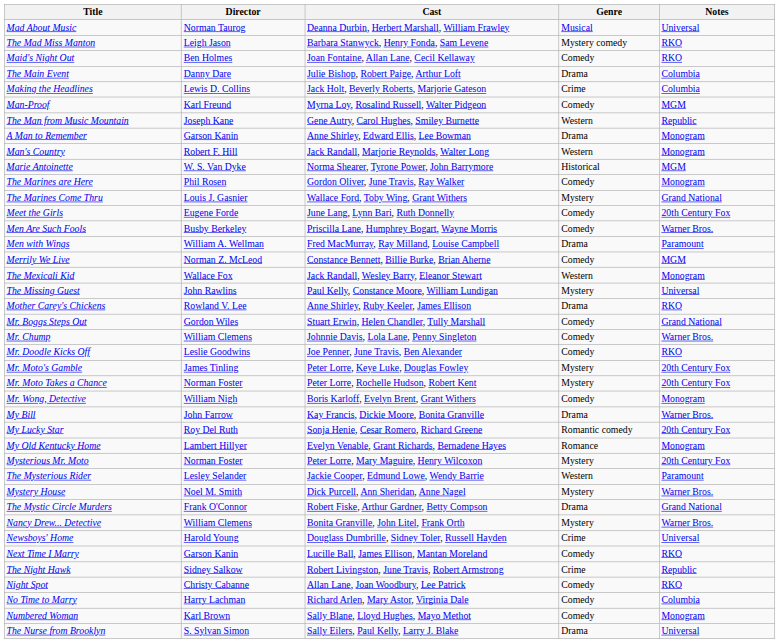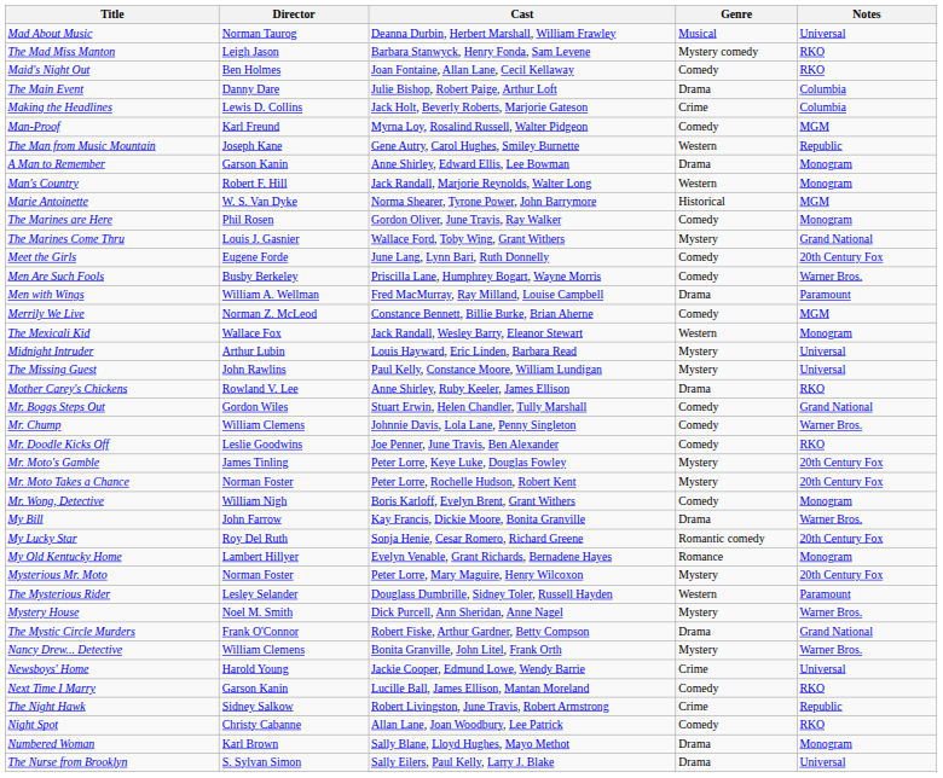 <table class="wikitable" style="width:100%;">
 <tr>
 <th style="width:23%;">Title</th>
 <th style="width:16%;">Director</th>
 <th style="width:33%;">Cast</th>
 <th style="width:13%;">Genre</th>
 <th style="width:15%;">Notes</th>
 </tr>
 <tr>
 <td><em><a href='#'>Mad About Music</a></em></td>
 <td><a href='#'>Norman Taurog</a></td>
 <td><a href='#'>Deanna Durbin</a>, <a href='#'>Herbert Marshall</a>, <a href='#'>William Frawley</a></td>
 <td><a href='#'>Musical</a></td>
 <td><a href='#'>Universal</a></td>
 </tr>
 <tr>
 <td><em><a href='#'>The Mad Miss Manton</a></em></td>
 <td><a href='#'>Leigh Jason</a></td>
 <td><a href='#'>Barbara Stanwyck</a>, <a href='#'>Henry Fonda</a>, <a href='#'>Sam Levene</a></td>
 <td>Mystery comedy</td>
 <td><a href='#'>RKO</a></td>
 </tr>
 <tr>
 <td><em><a href='#'>Maid's Night Out</a></em></td>
 <td><a href='#'>Ben Holmes</a></td>
 <td><a href='#'>Joan Fontaine</a>, <a href='#'>Allan Lane</a>, <a href='#'>Cecil Kellaway</a></td>
 <td>Comedy</td>
 <td><a href='#'>RKO</a></td>
 </tr>
 <tr>
 <td><em><a href='#'>The Main Event</a></em></td>
 <td><a href='#'>Danny Dare</a></td>
 <td><a href='#'>Julie Bishop</a>, <a href='#'>Robert Paige</a>, <a href='#'>Arthur Loft</a></td>
 <td>Drama</td>
 <td><a href='#'>Columbia</a></td>
 </tr>
 <tr>
 <td><em><a href='#'>Making the Headlines</a></em></td>
 <td><a href='#'>Lewis D. Collins</a></td>
 <td><a href='#'>Jack Holt</a>, <a href='#'>Beverly Roberts</a>, <a href='#'>Marjorie Gateson</a></td>
 <td>Crime</td>
 <td><a href='#'>Columbia</a></td>
 </tr>
 <tr>
 <td><em><a href='#'>Man-Proof</a></em></td>
 <td><a href='#'>Karl Freund</a></td>
 <td><a href='#'>Myrna Loy</a>, <a href='#'>Rosalind Russell</a>, <a href='#'>Walter Pidgeon</a></td>
 <td>Comedy</td>
 <td><a href='#'>MGM</a></td>
 </tr>
 <tr>
 <td><em><a href='#'>The Man from Music Mountain</a></em></td>
 <td><a href='#'>Joseph Kane</a></td>
 <td><a href='#'>Gene Autry</a>, <a href='#'>Carol Hughes</a>, <a href='#'>Smiley Burnette</a></td>
 <td>Western</td>
 <td><a href='#'>Republic</a></td>
 </tr>
 <tr>
 <td><em><a href='#'>A Man to Remember</a></em></td>
 <td><a href='#'>Garson Kanin</a></td>
 <td><a href='#'>Anne Shirley</a>, <a href='#'>Edward Ellis</a>, <a href='#'>Lee Bowman</a></td>
 <td>Drama</td>
 <td><a href='#'>Monogram</a></td>
 </tr>
 <tr>
 <td><em><a href='#'>Man's Country</a></em></td>
 <td><a href='#'>Robert F. Hill</a></td>
 <td><a href='#'>Jack Randall</a>, <a href='#'>Marjorie Reynolds</a>, <a href='#'>Walter Long</a></td>
 <td>Western</td>
 <td><a href='#'>Monogram</a></td>
 </tr>
 <tr>
 <td><em><a href='#'>Marie Antoinette</a></em></td>
 <td><a href='#'>W. S. Van Dyke</a></td>
 <td><a href='#'>Norma Shearer</a>, <a href='#'>Tyrone Power</a>, <a href='#'>John Barrymore</a></td>
 <td>Historical</td>
 <td><a href='#'>MGM</a></td>
 </tr>
 <tr>
 <td><em><a href='#'>The Marines are Here</a></em></td>
 <td><a href='#'>Phil Rosen</a></td>
 <td><a href='#'>Gordon Oliver</a>, <a href='#'>June Travis</a>, <a href='#'>Ray Walker</a></td>
 <td>Comedy</td>
 <td><a href='#'>Monogram</a></td>
 </tr>
 <tr>
 <td><em><a href='#'>The Marines Come Thru</a></em></td>
 <td><a href='#'>Louis J. Gasnier</a></td>
 <td><a href='#'>Wallace Ford</a>, <a href='#'>Toby Wing</a>, <a href='#'>Grant Withers</a></td>
 <td>Mystery</td>
 <td><a href='#'>Grand National</a></td>
 </tr>
 <tr>
 <td><em><a href='#'>Meet the Girls</a></em></td>
 <td><a href='#'>Eugene Forde</a></td>
 <td><a href='#'>June Lang</a>, <a href='#'>Lynn Bari</a>, <a href='#'>Ruth Donnelly</a></td>
 <td>Comedy</td>
 <td><a href='#'>20th Century Fox</a></td>
 </tr>
 <tr>
 <td><em><a href='#'>Men Are Such Fools</a></em></td>
 <td><a href='#'>Busby Berkeley</a></td>
 <td><a href='#'>Priscilla Lane</a>, <a href='#'>Humphrey Bogart</a>, <a href='#'>Wayne Morris</a></td>
 <td>Comedy</td>
 <td><a href='#'>Warner Bros.</a></td>
 </tr>
 <tr>
 <td><em><a href='#'>Men with Wings</a></em></td>
 <td><a href='#'>William A. Wellman</a></td>
 <td><a href='#'>Fred MacMurray</a>, <a href='#'>Ray Milland</a>, <a href='#'>Louise Campbell</a></td>
 <td>Drama</td>
 <td><a href='#'>Paramount</a></td>
 </tr>
 <tr>
 <td><em><a href='#'>Merrily We Live</a></em></td>
 <td><a href='#'>Norman Z. McLeod</a></td>
 <td><a href='#'>Constance Bennett</a>, <a href='#'>Billie Burke</a>, <a href='#'>Brian Aherne</a></td>
 <td>Comedy</td>
 <td><a href='#'>MGM</a></td>
 </tr>
 <tr>
 <td><em><a href='#'>The Mexicali Kid</a></em></td>
 <td><a href='#'>Wallace Fox</a></td>
 <td><a href='#'>Jack Randall</a>, <a href='#'>Wesley Barry</a>, <a href='#'>Eleanor Stewart</a></td>
 <td>Western</td>
 <td><a href='#'>Monogram</a></td>
 </tr>
 <tr>
+<td><em><a href='#'>Midnight Intruder</a></em></td>
+<td><a href='#'>Arthur Lubin</a></td>
+<td><a href='#'>Louis Hayward</a>, <a href='#'>Eric Linden</a>, <a href='#'>Barbara Read</a></td>
+<td>Mystery</td>
+<td><a href='#'>Universal</a></td>
+</tr>
+<tr>
 <td><em><a href='#'>The Missing Guest</a></em></td>
 <td><a href='#'>John Rawlins</a></td>
 <td><a href='#'>Paul Kelly</a>, <a href='#'>Constance Moore</a>, <a href='#'>William Lundigan</a></td>
 <td>Mystery</td>
 <td><a href='#'>Universal</a></td>
 </tr>
 <tr>
 <td><em><a href='#'>Mother Carey's Chickens</a></em></td>
 <td><a href='#'>Rowland V. Lee</a></td>
 <td><a href='#'>Anne Shirley</a>, <a href='#'>Ruby Keeler</a>, <a href='#'>James Ellison</a></td>
 <td>Drama</td>
 <td><a href='#'>RKO</a></td>
 </tr>
 <tr>
 <td><em><a href='#'>Mr. Boggs Steps Out</a></em></td>
 <td><a href='#'>Gordon Wiles</a></td>
 <td><a href='#'>Stuart Erwin</a>, <a href='#'>Helen Chandler</a>, <a href='#'>Tully Marshall</a></td>
 <td>Comedy</td>
 <td><a href='#'>Grand National</a></td>
 </tr>
 <tr>
 <td><em><a href='#'>Mr. Chump</a></em></td>
 <td><a href='#'>William Clemens</a></td>
 <td><a href='#'>Johnnie Davis</a>, <a href='#'>Lola Lane</a>, <a href='#'>Penny Singleton</a></td>
 <td>Comedy</td>
 <td><a href='#'>Warner Bros.</a></td>
 </tr>
 <tr>
 <td><em><a href='#'>Mr. Doodle Kicks Off</a></em></td>
 <td><a href='#'>Leslie Goodwins</a></td>
 <td><a href='#'>Joe Penner</a>, <a href='#'>June Travis</a>, <a href='#'>Ben Alexander</a></td>
 <td>Comedy</td>
 <td><a href='#'>RKO</a></td>
 </tr>
 <tr>
 <td><em><a href='#'>Mr. Moto's Gamble</a></em></td>
 <td><a href='#'>James Tinling</a></td>
 <td><a href='#'>Peter Lorre</a>, <a href='#'>Keye Luke</a>, <a href='#'>Douglas Fowley</a></td>
 <td>Mystery</td>
 <td><a href='#'>20th Century Fox</a></td>
 </tr>
 <tr>
 <td><em><a href='#'>Mr. Moto Takes a Chance</a></em></td>
 <td><a href='#'>Norman Foster</a></td>
 <td><a href='#'>Peter Lorre</a>, <a href='#'>Rochelle Hudson</a>, <a href='#'>Robert Kent</a></td>
 <td>Mystery</td>
 <td><a href='#'>20th Century Fox</a></td>
 </tr>
 <tr>
 <td><em><a href='#'>Mr. Wong, Detective</a></em></td>
 <td><a href='#'>William Nigh</a></td>
 <td><a href='#'>Boris Karloff</a>, <a href='#'>Evelyn Brent</a>, <a href='#'>Grant Withers</a></td>
 <td>Comedy</td>
 <td><a href='#'>Monogram</a></td>
 </tr>
 <tr>
 <td><em><a href='#'>My Bill</a></em></td>
 <td><a href='#'>John Farrow</a></td>
 <td><a href='#'>Kay Francis</a>, <a href='#'>Dickie Moore</a>, <a href='#'>Bonita Granville</a></td>
 <td>Drama</td>
 <td><a href='#'>Warner Bros.</a></td>
 </tr>
 <tr>
 <td><em><a href='#'>My Lucky Star</a></em></td>
 <td><a href='#'>Roy Del Ruth</a></td>
 <td><a href='#'>Sonja Henie</a>, <a href='#'>Cesar Romero</a>, <a href='#'>Richard Greene</a></td>
 <td>Romantic comedy</td>
 <td><a href='#'>20th Century Fox</a></td>
 </tr>
 <tr>
 <td><em><a href='#'>My Old Kentucky Home</a></em></td>
 <td><a href='#'>Lambert Hillyer</a></td>
 <td><a href='#'>Evelyn Venable</a>, <a href='#'>Grant Richards</a>, <a href='#'>Bernadene Hayes</a></td>
 <td>Romance</td>
 <td><a href='#'>Monogram</a></td>
 </tr>
 <tr>
 <td><em><a href='#'>Mysterious Mr. Moto</a></em></td>
 <td><a href='#'>Norman Foster</a></td>
 <td><a href='#'>Peter Lorre</a>, <a href='#'>Mary Maguire</a>, <a href='#'>Henry Wilcoxon</a></td>
 <td>Mystery</td>
 <td><a href='#'>20th Century Fox</a></td>
 </tr>
 <tr>
 <td><em><a href='#'>The Mysterious Rider</a></em></td>
 <td><a href='#'>Lesley Selander</a></td>
-<td><a href='#'>Jackie Cooper</a>, <a href='#'>Edmund Lowe</a>, <a href='#'>Wendy Barrie</a></td>
+<td><a href='#'>Douglass Dumbrille</a>, <a href='#'>Sidney Toler</a>, <a href='#'>Russell Hayden</a></td>
 <td>Western</td>
 <td><a href='#'>Paramount</a></td>
 </tr>
 <tr>
 <td><em><a href='#'>Mystery House</a></em></td>
 <td><a href='#'>Noel M. Smith</a></td>
 <td><a href='#'>Dick Purcell</a>, <a href='#'>Ann Sheridan</a>, <a href='#'>Anne Nagel</a></td>
 <td>Mystery</td>
 <td><a href='#'>Warner Bros.</a></td>
 </tr>
 <tr>
 <td><em><a href='#'>The Mystic Circle Murders</a></em></td>
 <td><a href='#'>Frank O'Connor</a></td>
 <td><a href='#'>Robert Fiske</a>, <a href='#'>Arthur Gardner</a>, <a href='#'>Betty Compson</a></td>
 <td>Drama</td>
 <td><a href='#'>Grand National</a></td>
 </tr>
 <tr>
 <td><em><a href='#'>Nancy Drew... Detective</a></em></td>
 <td><a href='#'>William Clemens</a></td>
 <td><a href='#'>Bonita Granville</a>, <a href='#'>John Litel</a>, <a href='#'>Frank Orth</a></td>
 <td>Mystery</td>
 <td><a href='#'>Warner Bros.</a></td>
 </tr>
 <tr>
 <td><em><a href='#'>Newsboys' Home</a></em></td>
 <td><a href='#'>Harold Young</a></td>
-<td><a href='#'>Douglass Dumbrille</a>, <a href='#'>Sidney Toler</a>, <a href='#'>Russell Hayden</a></td>
+<td><a href='#'>Jackie Cooper</a>, <a href='#'>Edmund Lowe</a>, <a href='#'>Wendy Barrie</a></td>
 <td>Crime</td>
 <td><a href='#'>Universal</a></td>
 </tr>
 <tr>
 <td><em><a href='#'>Next Time I Marry</a></em></td>
 <td><a href='#'>Garson Kanin</a></td>
 <td><a href='#'>Lucille Ball</a>, <a href='#'>James Ellison</a>, <a href='#'>Mantan Moreland</a></td>
 <td>Comedy</td>
 <td><a href='#'>RKO</a></td>
 </tr>
 <tr>
 <td><em><a href='#'>The Night Hawk</a></em></td>
 <td><a href='#'>Sidney Salkow</a></td>
 <td><a href='#'>Robert Livingston</a>, <a href='#'>June Travis</a>, <a href='#'>Robert Armstrong</a></td>
 <td>Crime</td>
 <td><a href='#'>Republic</a></td>
 </tr>
 <tr>
 <td><em><a href='#'>Night Spot</a></em></td>
 <td><a href='#'>Christy Cabanne</a></td>
 <td><a href='#'>Allan Lane</a>, <a href='#'>Joan Woodbury</a>, <a href='#'>Lee Patrick</a></td>
 <td>Comedy</td>
 <td><a href='#'>RKO</a></td>
 </tr>
 <tr>
-<td><em><a href='#'>No Time to Marry</a></em></td>
-<td><a href='#'>Harry Lachman</a></td>
-<td><a href='#'>Richard Arlen</a>, <a href='#'>Mary Astor</a>, <a href='#'>Virginia Dale</a></td>
-<td>Comedy</td>
-<td><a href='#'>Columbia</a></td>
-</tr>
-<tr>
 <td><em><a href='#'>Numbered Woman</a></em></td>
 <td><a href='#'>Karl Brown</a></td>
 <td><a href='#'>Sally Blane</a>, <a href='#'>Lloyd Hughes</a>, <a href='#'>Mayo Methot</a></td>
-<td>Comedy</td>
+<td>Drama</td>
 <td><a href='#'>Monogram</a></td>
 </tr>
 <tr>
 <td><em><a href='#'>The Nurse from Brooklyn</a></em></td>
 <td><a href='#'>S. Sylvan Simon</a></td>
 <td><a href='#'>Sally Eilers</a>, <a href='#'>Paul Kelly</a>, <a href='#'>Larry J. Blake</a></td>
 <td>Drama</td>
 <td><a href='#'>Universal</a></td>
 </tr>
 </table>
